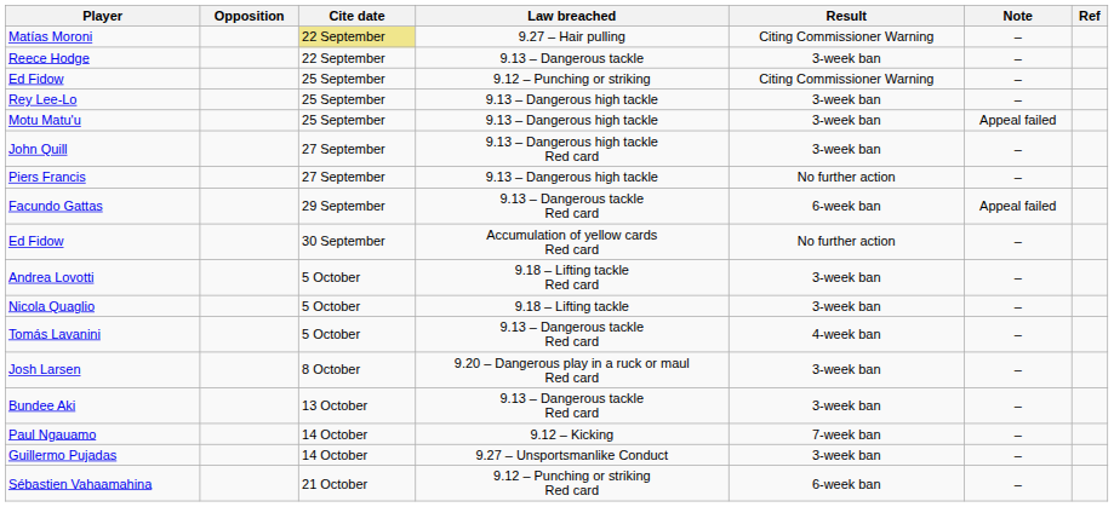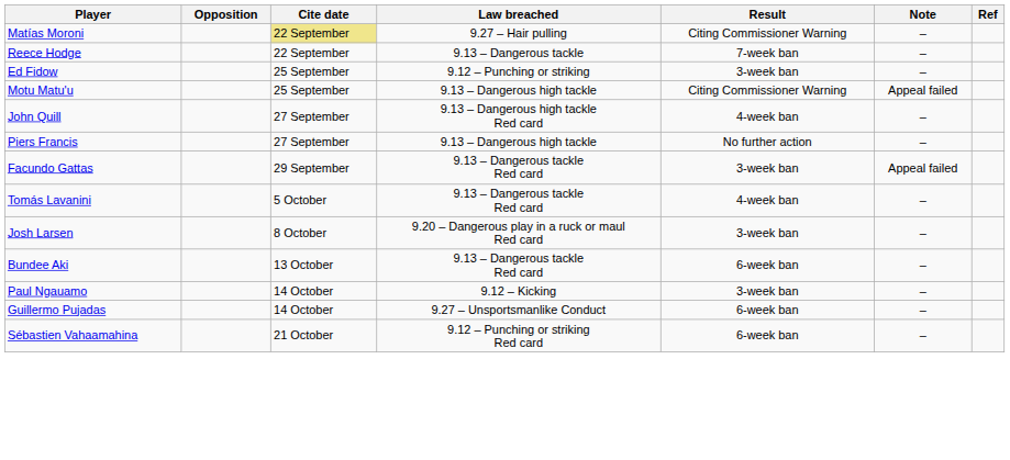 <table class="wikitable sortable" style="text-align:center;width:100%;font-size:95%">
 <tr>
 <th>Player</th>
 <th>Opposition</th>
 <th>Cite date</th>
 <th>Law breached</th>
 <th>Result</th>
 <th>Note</th>
 <th>Ref</th>
 </tr>
 <tr>
 <td align=left> <a href='#'>Matías Moroni</a></td>
 <td align=left></td>
 <td align=left style="background: khaki;">22 September</td>
 <td>9.27 – Hair pulling</td>
 <td>Citing Commissioner Warning</td>
 <td>–</td>
 <td></td>
 </tr>
 <tr>
 <td align=left> <a href='#'>Reece Hodge</a></td>
 <td align=left></td>
 <td align=left>22 September</td>
 <td>9.13 – Dangerous tackle</td>
-<td>3-week ban</td>
+<td>7-week ban</td>
 <td>–</td>
 <td></td>
 </tr>
 <tr>
 <td align=left> <a href='#'>Ed Fidow</a></td>
 <td align=left></td>
 <td align=left>25 September</td>
 <td>9.12 – Punching or striking</td>
-<td>Citing Commissioner Warning</td>
-<td>–</td>
-<td></td>
-</tr>
-<tr>
-<td align=left> <a href='#'>Rey Lee-Lo</a></td>
-<td align=left></td>
-<td align=left>25 September</td>
-<td>9.13 – Dangerous high tackle</td>
 <td>3-week ban</td>
 <td>–</td>
 <td></td>
 </tr>
 <tr>
 <td align=left> <a href='#'>Motu Matu'u</a></td>
 <td align=left></td>
 <td align=left>25 September</td>
 <td>9.13 – Dangerous high tackle</td>
-<td>3-week ban</td>
+<td>Citing Commissioner Warning</td>
 <td>Appeal failed</td>
 <td></td>
 </tr>
 <tr>
 <td align=left> <a href='#'>John Quill</a></td>
 <td align=left></td>
 <td align=left>27 September</td>
 <td>9.13 – Dangerous high tackle<br>Red card</td>
-<td>3-week ban</td>
+<td>4-week ban</td>
 <td>–</td>
 <td></td>
 </tr>
 <tr>
 <td align=left> <a href='#'>Piers Francis</a></td>
 <td align=left></td>
 <td align=left>27 September</td>
 <td>9.13 – Dangerous high tackle</td>
 <td>No further action</td>
 <td>–</td>
 <td></td>
 </tr>
 <tr>
 <td align=left> <a href='#'>Facundo Gattas</a></td>
 <td align=left></td>
 <td align=left>29 September</td>
 <td>9.13 – Dangerous tackle<br>Red card</td>
-<td>6-week ban</td>
+<td>3-week ban</td>
 <td>Appeal failed</td>
-<td></td>
-</tr>
-<tr>
-<td align=left> <a href='#'>Ed Fidow</a></td>
-<td align=left></td>
-<td align=left>30 September</td>
-<td>Accumulation of yellow cards<br>Red card</td>
-<td>No further action</td>
-<td>–</td>
-<td></td>
-</tr>
-<tr>
-<td align=left> <a href='#'>Andrea Lovotti</a></td>
-<td align=left></td>
-<td align=left>5 October</td>
-<td>9.18 – Lifting tackle<br>Red card</td>
-<td>3-week ban</td>
-<td>–</td>
-<td></td>
-</tr>
-<tr>
-<td align=left> <a href='#'>Nicola Quaglio</a></td>
-<td align=left></td>
-<td align=left>5 October</td>
-<td>9.18 – Lifting tackle</td>
-<td>3-week ban</td>
-<td>–</td>
 <td></td>
 </tr>
 <tr>
 <td align=left> <a href='#'>Tomás Lavanini</a></td>
 <td align=left></td>
 <td align=left>5 October</td>
 <td>9.13 – Dangerous tackle<br>Red card</td>
 <td>4-week ban</td>
 <td>–</td>
 <td></td>
 </tr>
 <tr>
 <td align=left> <a href='#'>Josh Larsen</a></td>
 <td align=left></td>
 <td align=left>8 October</td>
 <td>9.20 – Dangerous play in a ruck or maul<br>Red card</td>
 <td>3-week ban</td>
 <td>–</td>
 <td></td>
 </tr>
 <tr>
 <td align=left> <a href='#'>Bundee Aki</a></td>
 <td align=left></td>
 <td align=left>13 October</td>
 <td>9.13 – Dangerous tackle<br>Red card</td>
-<td>3-week ban</td>
+<td>6-week ban</td>
 <td>–</td>
 <td></td>
 </tr>
 <tr>
 <td align=left> <a href='#'>Paul Ngauamo</a></td>
 <td align=left></td>
 <td align=left>14 October</td>
 <td>9.12 – Kicking</td>
-<td>7-week ban</td>
+<td>3-week ban</td>
 <td>–</td>
 <td></td>
 </tr>
 <tr>
 <td align=left> <a href='#'>Guillermo Pujadas</a></td>
 <td align=left></td>
 <td align=left>14 October</td>
 <td>9.27 – Unsportsmanlike Conduct</td>
-<td>3-week ban</td>
+<td>6-week ban</td>
 <td>–</td>
 <td></td>
 </tr>
 <tr>
 <td align=left> <a href='#'>Sébastien Vahaamahina</a></td>
 <td align=left></td>
 <td align=left>21 October</td>
 <td>9.12 – Punching or striking<br>Red card</td>
 <td>6-week ban</td>
 <td>–</td>
 <td></td>
 </tr>
 </table>
